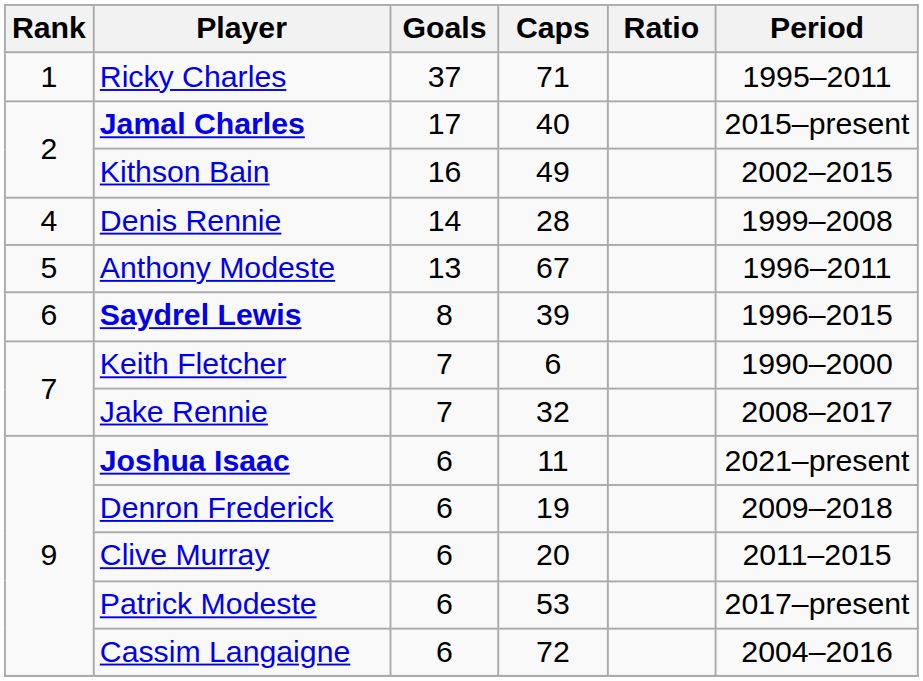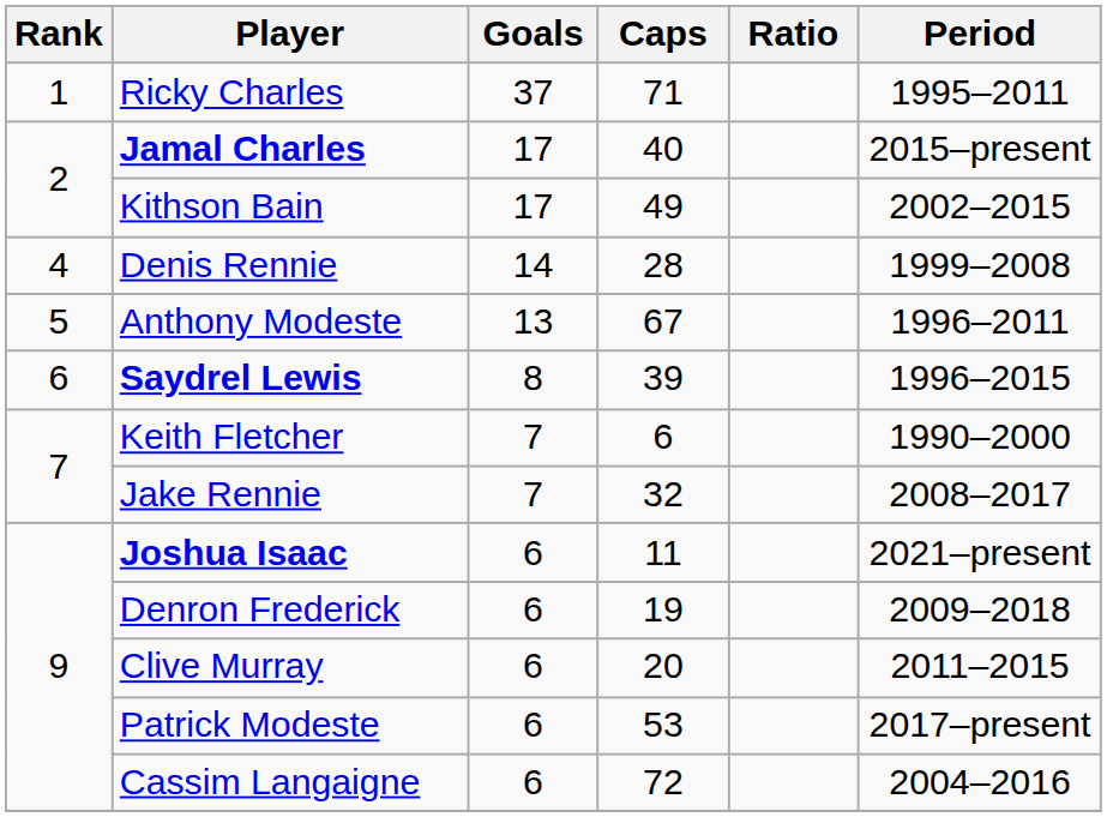 <table class="wikitable sortable" style="text-align:center;">
 <tr>
 <th width=30px>Rank</th>
 <th style="width:150px;">Player</th>
 <th width=50px>Goals</th>
 <th width=50px>Caps</th>
 <th width=50px>Ratio</th>
 <th width=100px>Period</th>
 </tr>
 <tr>
 <td>1</td>
 <td style="text-align:left;"><a href='#'>Ricky Charles</a></td>
 <td>37</td>
 <td>71</td>
 <td></td>
 <td>1995–2011</td>
 </tr>
 <tr>
 <td rowspan="2">2</td>
 <td style="text-align:left;"><strong><a href='#'>Jamal Charles</a></strong></td>
 <td>17</td>
 <td>40</td>
 <td></td>
 <td>2015–present</td>
 </tr>
 <tr>
 <td style="text-align:left;"><a href='#'>Kithson Bain</a></td>
-<td>16</td>
+<td>17</td>
 <td>49</td>
 <td></td>
 <td>2002–2015</td>
 </tr>
 <tr>
 <td>4</td>
 <td style="text-align:left;"><a href='#'>Denis Rennie</a></td>
 <td>14</td>
 <td>28</td>
 <td></td>
 <td>1999–2008</td>
 </tr>
 <tr>
 <td>5</td>
 <td style="text-align: left;"><a href='#'>Anthony Modeste</a></td>
 <td>13</td>
 <td>67</td>
 <td></td>
 <td>1996–2011</td>
 </tr>
 <tr>
 <td>6</td>
 <td style="text-align:left;"><strong><a href='#'>Saydrel Lewis</a></strong></td>
 <td>8</td>
 <td>39</td>
 <td></td>
 <td>1996–2015</td>
 </tr>
 <tr>
 <td rowspan=2>7</td>
 <td style="text-align:left;"><a href='#'>Keith Fletcher</a></td>
 <td>7</td>
 <td>6</td>
 <td></td>
 <td>1990–2000</td>
 </tr>
 <tr>
 <td style="text-align:left;"><a href='#'>Jake Rennie</a></td>
 <td>7</td>
 <td>32</td>
 <td></td>
 <td>2008–2017</td>
 </tr>
 <tr>
 <td rowspan=5>9</td>
 <td style="text-align:left;"><strong><a href='#'>Joshua Isaac</a></strong></td>
 <td>6</td>
 <td>11</td>
 <td></td>
 <td>2021–present</td>
 </tr>
 <tr>
 <td style="text-align:left;"><a href='#'>Denron Frederick</a></td>
 <td>6</td>
 <td>19</td>
 <td></td>
 <td>2009–2018</td>
 </tr>
 <tr>
 <td style="text-align:left;"><a href='#'>Clive Murray</a></td>
 <td>6</td>
 <td>20</td>
 <td></td>
 <td>2011–2015</td>
 </tr>
 <tr>
 <td style="text-align:left;"><a href='#'>Patrick Modeste</a></td>
 <td>6</td>
 <td>53</td>
 <td></td>
 <td>2017–present</td>
 </tr>
 <tr>
 <td style="text-align:left;"><a href='#'>Cassim Langaigne</a></td>
 <td>6</td>
 <td>72</td>
 <td></td>
 <td>2004–2016</td>
 </tr>
 <tr>
 </tr>
 </table>
